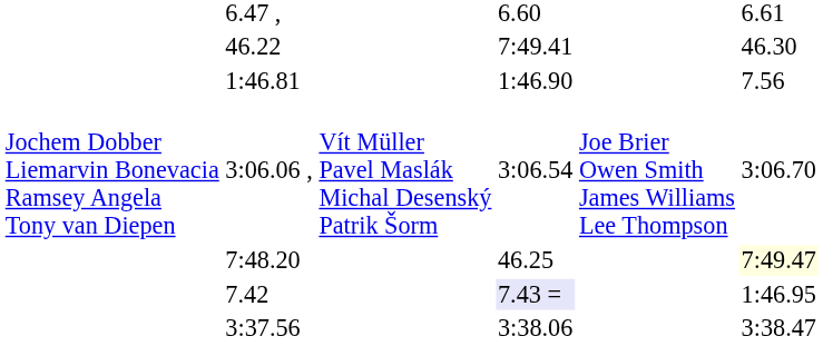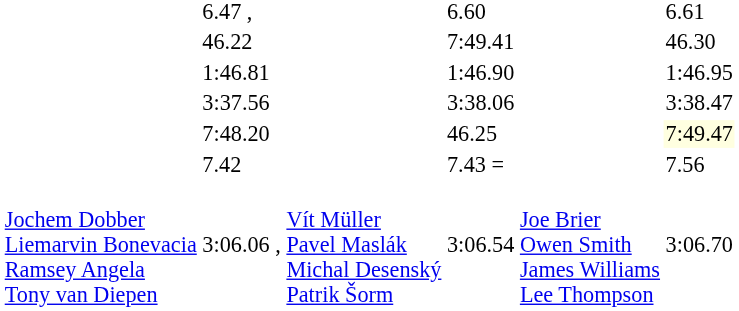 <table>
 <tr>
 <td></td>
 <td></td>
 <td>6.47 , <strong></strong></td>
 <td></td>
 <td>6.60</td>
 <td></td>
 <td>6.61</td>
 </tr>
 <tr>
 <td></td>
 <td></td>
 <td>46.22 </td>
 <td></td>
 <td>7:49.41</td>
 <td></td>
 <td>46.30</td>
 </tr>
 <tr>
 <td></td>
 <td></td>
 <td>1:46.81</td>
 <td></td>
 <td>1:46.90</td>
 <td></td>
-<td>7.56</td>
+<td>1:46.95</td>
 </tr>
 <tr>
 <td></td>
-<td><br><a href='#'>Jochem Dobber</a><br><a href='#'>Liemarvin Bonevacia</a><br><a href='#'>Ramsey Angela</a><br><a href='#'>Tony van Diepen</a></td>
-<td>3:06.06 , <strong></strong></td>
-<td><br><a href='#'>Vít Müller</a><br><a href='#'>Pavel Maslák</a><br><a href='#'>Michal Desenský</a><br><a href='#'>Patrik Šorm</a></td>
-<td>3:06.54</td>
-<td><br><a href='#'>Joe Brier</a><br><a href='#'>Owen Smith</a><br><a href='#'>James Williams</a><br><a href='#'>Lee Thompson</a></td>
-<td>3:06.70</td>
+<td></td>
+<td>3:37.56</td>
+<td></td>
+<td>3:38.06</td>
+<td></td>
+<td>3:38.47</td>
 </tr>
 <tr>
 <td></td>
 <td></td>
 <td>7:48.20 </td>
 <td></td>
 <td>46.25</td>
 <td></td>
 <td style="background: lightyellow;">7:49.47</td>
 </tr>
 <tr>
 <td></td>
 <td></td>
 <td>7.42 </td>
 <td></td>
-<td style="background: lavender;">7.43 =</td>
+<td>7.43 =</td>
 <td></td>
-<td>1:46.95</td>
+<td>7.56</td>
 </tr>
 <tr>
 <td></td>
-<td></td>
-<td>3:37.56</td>
-<td></td>
-<td>3:38.06</td>
-<td></td>
-<td>3:38.47</td>
+<td><br><a href='#'>Jochem Dobber</a><br><a href='#'>Liemarvin Bonevacia</a><br><a href='#'>Ramsey Angela</a><br><a href='#'>Tony van Diepen</a></td>
+<td>3:06.06 , <strong></strong></td>
+<td><br><a href='#'>Vít Müller</a><br><a href='#'>Pavel Maslák</a><br><a href='#'>Michal Desenský</a><br><a href='#'>Patrik Šorm</a></td>
+<td>3:06.54</td>
+<td><br><a href='#'>Joe Brier</a><br><a href='#'>Owen Smith</a><br><a href='#'>James Williams</a><br><a href='#'>Lee Thompson</a></td>
+<td>3:06.70</td>
 </tr>
 </table>
